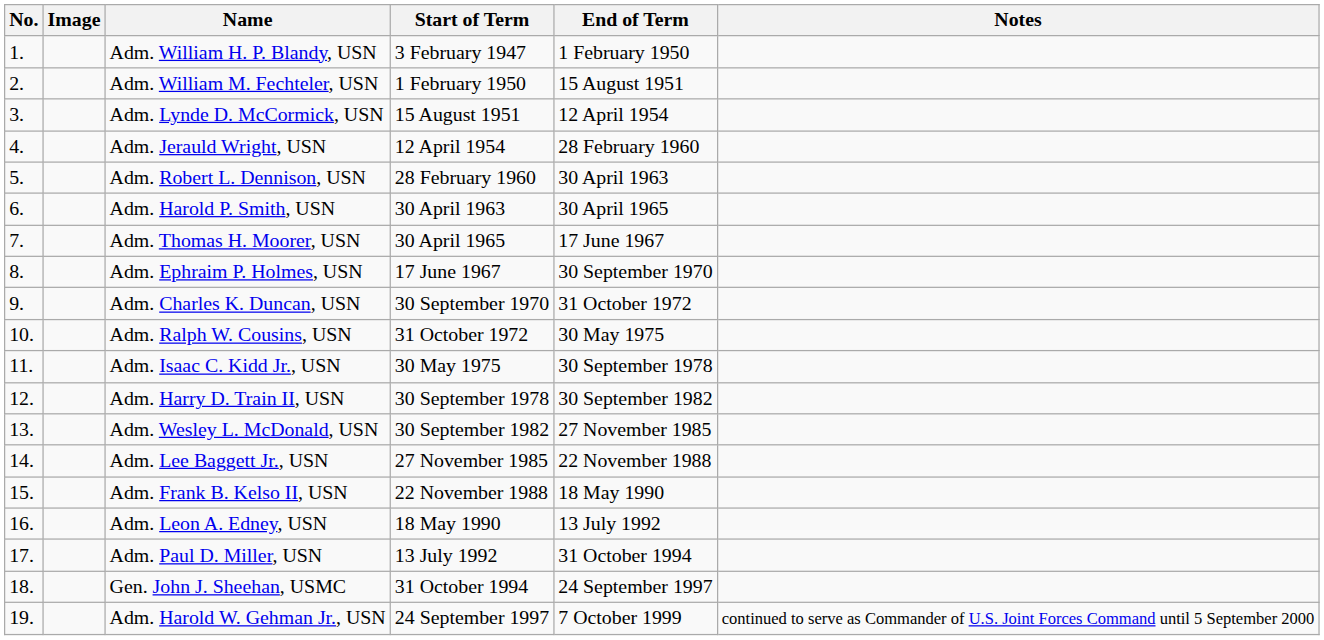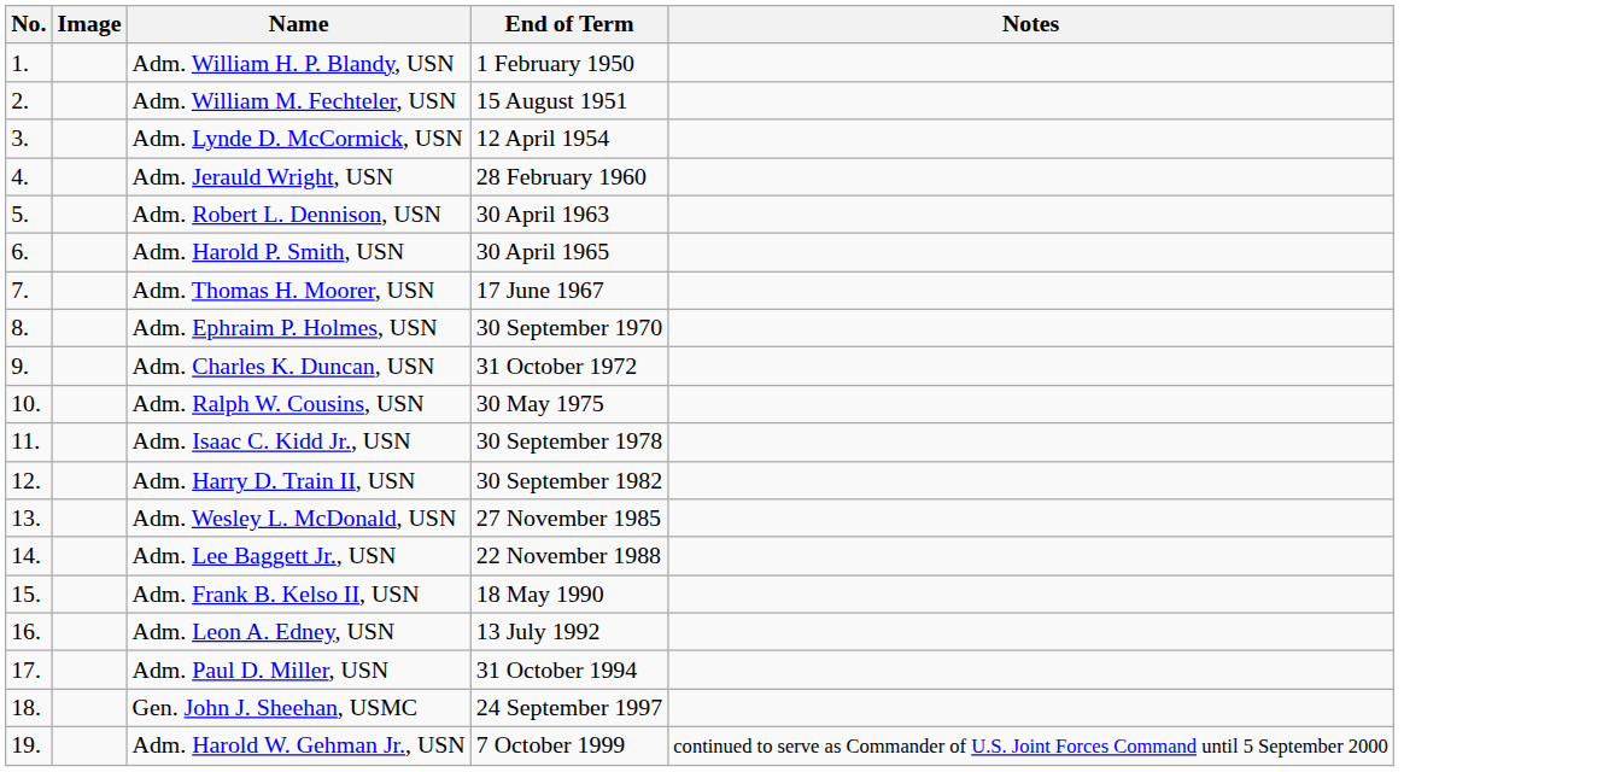 <table class=wikitable>
 <tr>
 <th>No.</th>
 <th>Image</th>
 <th>Name</th>
-<th>Start of Term</th>
 <th>End of Term</th>
 <th>Notes</th>
 </tr>
 <tr>
 <td>1.</td>
 <td></td>
 <td>Adm. <a href='#'>William H. P. Blandy</a>, USN</td>
-<td>3 February 1947</td>
 <td>1 February 1950</td>
 <td></td>
 </tr>
 <tr>
 <td>2.</td>
 <td></td>
 <td>Adm. <a href='#'>William M. Fechteler</a>, USN</td>
-<td>1 February 1950</td>
 <td>15 August 1951</td>
 <td></td>
 </tr>
 <tr>
 <td>3.</td>
 <td></td>
 <td>Adm. <a href='#'>Lynde D. McCormick</a>, USN</td>
-<td>15 August 1951</td>
 <td>12 April 1954</td>
 <td></td>
 </tr>
 <tr>
 <td>4.</td>
 <td></td>
 <td>Adm. <a href='#'>Jerauld Wright</a>, USN</td>
-<td>12 April 1954</td>
 <td>28 February 1960</td>
 <td></td>
 </tr>
 <tr>
 <td>5.</td>
 <td></td>
 <td>Adm. <a href='#'>Robert L. Dennison</a>, USN</td>
-<td>28 February 1960</td>
 <td>30 April 1963</td>
 <td></td>
 </tr>
 <tr>
 <td>6.</td>
 <td></td>
 <td>Adm. <a href='#'>Harold P. Smith</a>, USN</td>
-<td>30 April 1963</td>
 <td>30 April 1965</td>
 <td></td>
 </tr>
 <tr>
 <td>7.</td>
 <td></td>
 <td>Adm. <a href='#'>Thomas H. Moorer</a>, USN</td>
-<td>30 April 1965</td>
 <td>17 June 1967</td>
 <td></td>
 </tr>
 <tr>
 <td>8.</td>
 <td></td>
 <td>Adm. <a href='#'>Ephraim P. Holmes</a>, USN</td>
-<td>17 June 1967</td>
 <td>30 September 1970</td>
 <td></td>
 </tr>
 <tr>
 <td>9.</td>
 <td></td>
 <td>Adm. <a href='#'>Charles K. Duncan</a>, USN</td>
-<td>30 September 1970</td>
 <td>31 October 1972</td>
 <td></td>
 </tr>
 <tr>
 <td>10.</td>
 <td></td>
 <td>Adm. <a href='#'>Ralph W. Cousins</a>, USN</td>
-<td>31 October 1972</td>
 <td>30 May 1975</td>
 <td></td>
 </tr>
 <tr>
 <td>11.</td>
 <td></td>
 <td>Adm. <a href='#'>Isaac C. Kidd Jr.</a>, USN</td>
-<td>30 May 1975</td>
 <td>30 September 1978</td>
 <td></td>
 </tr>
 <tr>
 <td>12.</td>
 <td></td>
 <td>Adm. <a href='#'>Harry D. Train II</a>, USN</td>
-<td>30 September 1978</td>
 <td>30 September 1982</td>
 <td></td>
 </tr>
 <tr>
 <td>13.</td>
 <td></td>
 <td>Adm. <a href='#'>Wesley L. McDonald</a>, USN</td>
-<td>30 September 1982</td>
 <td>27 November 1985</td>
 <td></td>
 </tr>
 <tr>
 <td>14.</td>
 <td></td>
 <td>Adm. <a href='#'>Lee Baggett Jr.</a>, USN</td>
-<td>27 November 1985</td>
 <td>22 November 1988</td>
 <td></td>
 </tr>
 <tr>
 <td>15.</td>
 <td></td>
 <td>Adm. <a href='#'>Frank B. Kelso II</a>, USN</td>
-<td>22 November 1988</td>
 <td>18 May 1990</td>
 <td></td>
 </tr>
 <tr>
 <td>16.</td>
 <td></td>
 <td>Adm. <a href='#'>Leon A. Edney</a>, USN</td>
-<td>18 May 1990</td>
 <td>13 July 1992</td>
 <td></td>
 </tr>
 <tr>
 <td>17.</td>
 <td></td>
 <td>Adm. <a href='#'>Paul D. Miller</a>, USN</td>
-<td>13 July 1992</td>
 <td>31 October 1994</td>
 <td></td>
 </tr>
 <tr>
 <td>18.</td>
 <td></td>
 <td>Gen. <a href='#'>John J. Sheehan</a>, USMC</td>
-<td>31 October 1994</td>
 <td>24 September 1997</td>
 <td></td>
 </tr>
 <tr>
 <td>19.</td>
 <td></td>
 <td>Adm. <a href='#'>Harold W. Gehman Jr.</a>, USN</td>
-<td>24 September 1997</td>
 <td>7 October 1999</td>
 <td><small>continued to serve as Commander of <a href='#'>U.S. Joint Forces Command</a> until 5 September 2000</small></td>
 </tr>
 </table>
